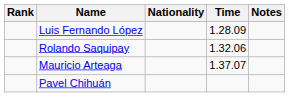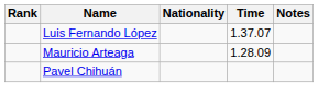 <table class="wikitable sortable" style="text-align:center">
 <tr>
 <th>Rank</th>
 <th>Name</th>
 <th>Nationality</th>
 <th>Time</th>
 <th>Notes</th>
 </tr>
 <tr>
 <td></td>
 <td align=left><a href='#'>Luis Fernando López</a></td>
 <td align=left></td>
-<td>1.28.09</td>
-<td></td>
-</tr>
-<tr>
-<td></td>
-<td align=left><a href='#'>Rolando Saquipay</a></td>
-<td align=left></td>
-<td>1.32.06</td>
+<td>1.37.07</td>
 <td></td>
 </tr>
 <tr>
 <td></td>
 <td align=left><a href='#'>Mauricio Arteaga</a></td>
 <td align=left></td>
-<td>1.37.07</td>
+<td>1.28.09</td>
 <td></td>
 </tr>
 <tr>
 <td></td>
 <td align=left><a href='#'>Pavel Chihuán</a></td>
 <td align=left></td>
 <td></td>
 <td></td>
 </tr>
 </table>
